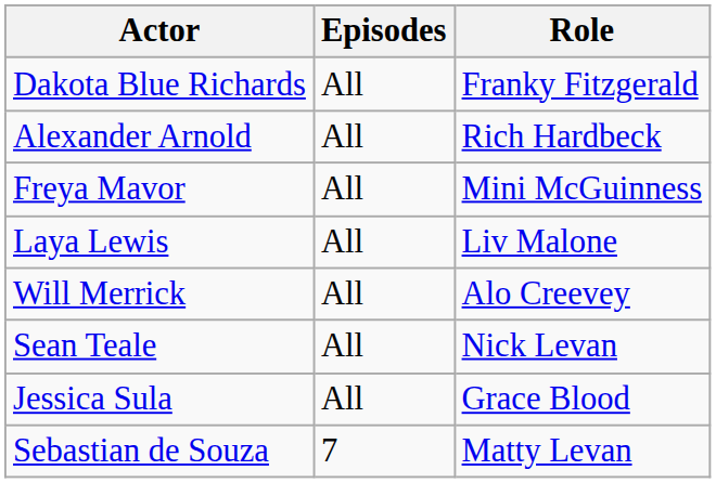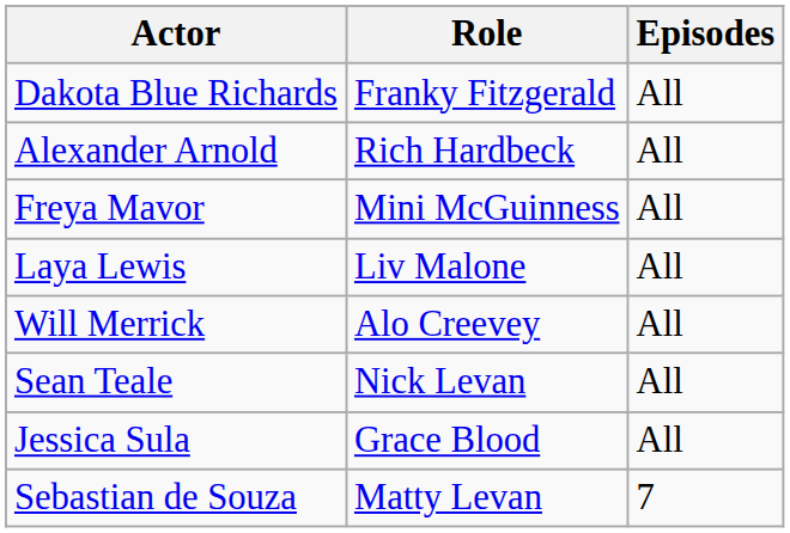 <table class="wikitable">
 <tr>
 <th>Actor</th>
+<th>Role</th>
 <th>Episodes</th>
-<th>Role</th>
 </tr>
 <tr>
 <td><a href='#'>Dakota Blue Richards</a></td>
+<td><a href='#'>Franky Fitzgerald</a></td>
 <td>All</td>
-<td><a href='#'>Franky Fitzgerald</a></td>
 </tr>
 <tr>
 <td><a href='#'>Alexander Arnold</a></td>
+<td><a href='#'>Rich Hardbeck</a></td>
 <td>All</td>
-<td><a href='#'>Rich Hardbeck</a></td>
 </tr>
 <tr>
 <td><a href='#'>Freya Mavor</a></td>
+<td><a href='#'>Mini McGuinness</a></td>
 <td>All</td>
-<td><a href='#'>Mini McGuinness</a></td>
 </tr>
 <tr>
 <td><a href='#'>Laya Lewis</a></td>
+<td><a href='#'>Liv Malone</a></td>
 <td>All</td>
-<td><a href='#'>Liv Malone</a></td>
 </tr>
 <tr>
 <td><a href='#'>Will Merrick</a></td>
+<td><a href='#'>Alo Creevey</a></td>
 <td>All</td>
-<td><a href='#'>Alo Creevey</a></td>
 </tr>
 <tr>
 <td><a href='#'>Sean Teale</a></td>
+<td><a href='#'>Nick Levan</a></td>
 <td>All</td>
-<td><a href='#'>Nick Levan</a></td>
 </tr>
 <tr>
 <td><a href='#'>Jessica Sula</a></td>
+<td><a href='#'>Grace Blood</a></td>
 <td>All</td>
-<td><a href='#'>Grace Blood</a></td>
 </tr>
 <tr>
 <td><a href='#'>Sebastian de Souza</a></td>
+<td><a href='#'>Matty Levan</a></td>
 <td>7</td>
-<td><a href='#'>Matty Levan</a></td>
 </tr>
 </table>
